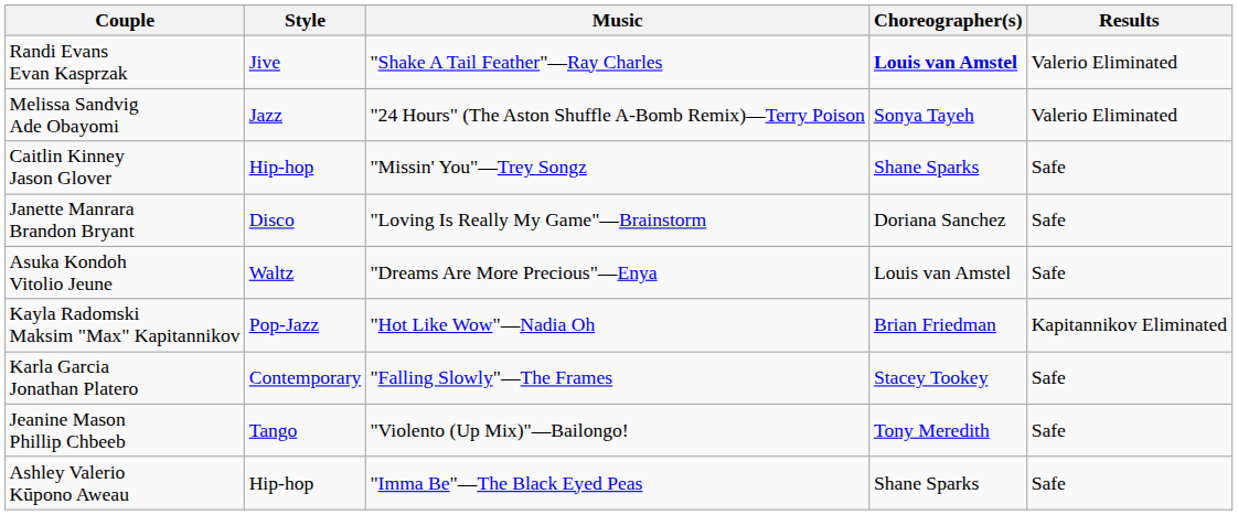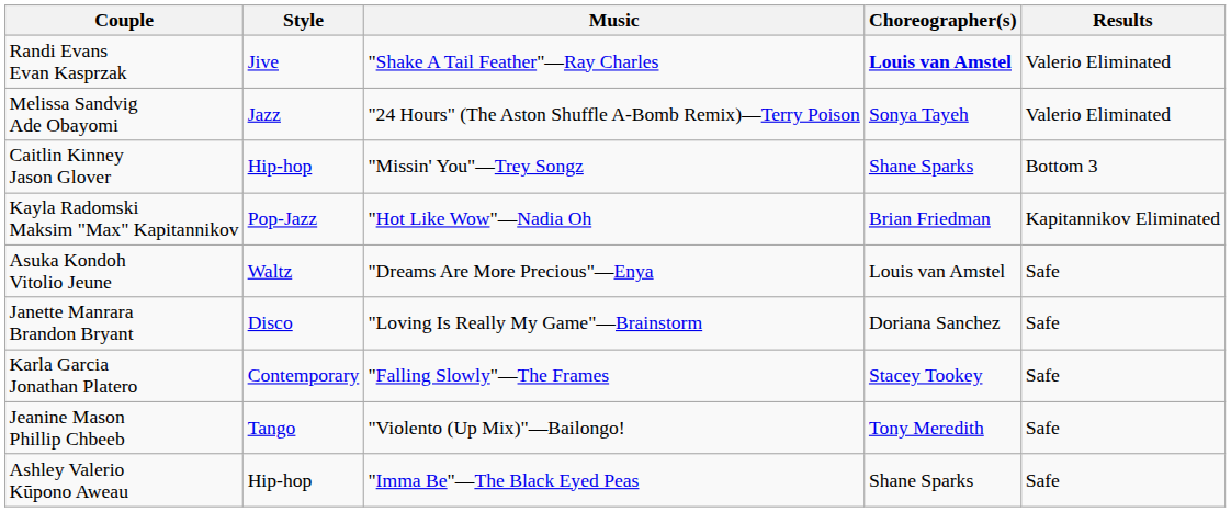 <table class="wikitable">
 <tr>
 <th>Couple</th>
 <th>Style</th>
 <th>Music</th>
 <th>Choreographer(s)</th>
 <th>Results</th>
 </tr>
 <tr>
 <td>Randi Evans<br>Evan Kasprzak</td>
 <td><a href='#'>Jive</a></td>
 <td>"<a href='#'>Shake A Tail Feather</a>"—<a href='#'>Ray Charles</a></td>
 <td><strong><a href='#'>Louis van Amstel</a></strong></td>
 <td>Valerio Eliminated</td>
 </tr>
 <tr>
 <td>Melissa Sandvig<br>Ade Obayomi</td>
 <td><a href='#'>Jazz</a></td>
 <td>"24 Hours" (The Aston Shuffle A-Bomb Remix)—<a href='#'>Terry Poison</a></td>
 <td><a href='#'>Sonya Tayeh</a></td>
 <td>Valerio Eliminated</td>
 </tr>
 <tr>
 <td>Caitlin Kinney<br>Jason Glover</td>
 <td><a href='#'>Hip-hop</a></td>
 <td>"Missin' You"—<a href='#'>Trey Songz</a></td>
 <td><a href='#'>Shane Sparks</a></td>
-<td>Safe</td>
+<td>Bottom 3</td>
 </tr>
 <tr>
-<td>Janette Manrara<br>Brandon Bryant</td>
-<td><a href='#'>Disco</a></td>
-<td>"Loving Is Really My Game"—<a href='#'>Brainstorm</a></td>
-<td>Doriana Sanchez</td>
-<td>Safe</td>
+<td>Kayla Radomski<br>Maksim "Max" Kapitannikov</td>
+<td><a href='#'>Pop-Jazz</a></td>
+<td>"<a href='#'>Hot Like Wow</a>"—<a href='#'>Nadia Oh</a></td>
+<td><a href='#'>Brian Friedman</a></td>
+<td>Kapitannikov Eliminated</td>
 </tr>
 <tr>
 <td>Asuka Kondoh<br>Vitolio Jeune</td>
 <td><a href='#'>Waltz</a></td>
 <td>"Dreams Are More Precious"—<a href='#'>Enya</a></td>
 <td>Louis van Amstel</td>
 <td>Safe</td>
 </tr>
 <tr>
-<td>Kayla Radomski<br>Maksim "Max" Kapitannikov</td>
-<td><a href='#'>Pop-Jazz</a></td>
-<td>"<a href='#'>Hot Like Wow</a>"—<a href='#'>Nadia Oh</a></td>
-<td><a href='#'>Brian Friedman</a></td>
-<td>Kapitannikov Eliminated</td>
+<td>Janette Manrara<br>Brandon Bryant</td>
+<td><a href='#'>Disco</a></td>
+<td>"Loving Is Really My Game"—<a href='#'>Brainstorm</a></td>
+<td>Doriana Sanchez</td>
+<td>Safe</td>
 </tr>
 <tr>
 <td>Karla Garcia<br>Jonathan Platero</td>
 <td><a href='#'>Contemporary</a></td>
 <td>"<a href='#'>Falling Slowly</a>"—<a href='#'>The Frames</a></td>
 <td><a href='#'>Stacey Tookey</a></td>
 <td>Safe</td>
 </tr>
 <tr>
 <td>Jeanine Mason<br>Phillip Chbeeb</td>
 <td><a href='#'>Tango</a></td>
 <td>"Violento (Up Mix)"—Bailongo!</td>
 <td><a href='#'>Tony Meredith</a></td>
 <td>Safe</td>
 </tr>
 <tr>
 <td>Ashley Valerio<br>Kūpono Aweau</td>
 <td>Hip-hop</td>
 <td>"<a href='#'>Imma Be</a>"—<a href='#'>The Black Eyed Peas</a></td>
 <td>Shane Sparks</td>
 <td>Safe</td>
 </tr>
 </table>
